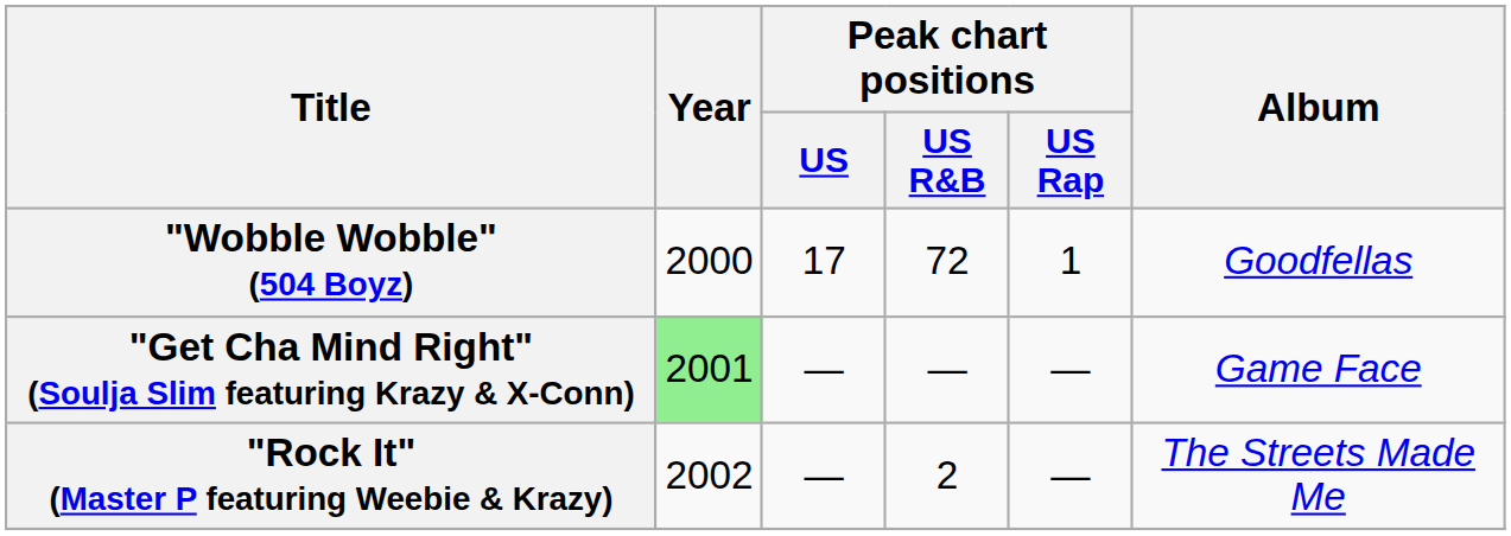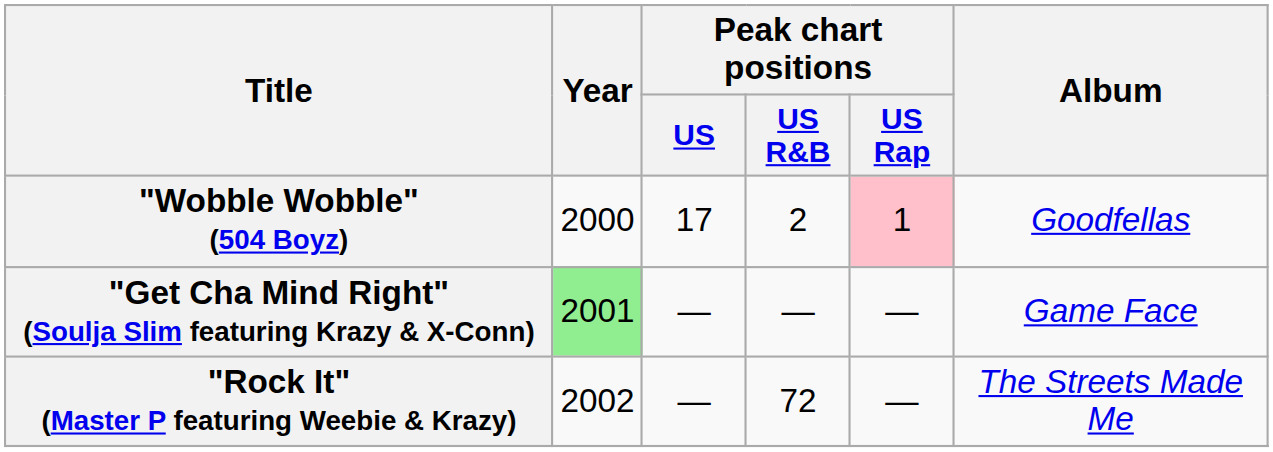 <table class="wikitable plainrowheaders" style="text-align:center;">
 <tr>
 <th scope="col" rowspan="2" style="width:16em;">Title</th>
 <th scope="col" rowspan="2">Year</th>
 <th scope="col" colspan="3">Peak chart positions</th>
 <th scope="col" rowspan="2">Album</th>
 </tr>
 <tr>
 <th style="width:3em; font-size:90%"><a href='#'>US</a></th>
 <th style="width:3em; font-size:90%"><a href='#'>US<br>R&B</a></th>
 <th style="width:3em; font-size:90%"><a href='#'>US<br>Rap</a></th>
 </tr>
 <tr>
 <th scope="row">"Wobble Wobble"<br><small>(<a href='#'>504 Boyz</a>)</small></th>
 <td>2000</td>
 <td>17</td>
-<td>72</td>
-<td>1</td>
+<td>2</td>
+<td style="background: pink;">1</td>
 <td><em><a href='#'>Goodfellas</a></em></td>
 </tr>
 <tr>
 <th scope="row">"Get Cha Mind Right"<br><small>(<a href='#'>Soulja Slim</a> featuring Krazy & X-Conn)</small></th>
 <td style="background: lightgreen;">2001</td>
 <td>—</td>
 <td>—</td>
 <td>—</td>
 <td><em><a href='#'>Game Face</a></em></td>
 </tr>
 <tr>
 <th scope="row">"Rock It"<br><small>(<a href='#'>Master P</a> featuring Weebie & Krazy)</small></th>
 <td>2002</td>
 <td>—</td>
-<td>2</td>
+<td>72</td>
 <td>—</td>
 <td><em><a href='#'>The Streets Made Me</a></em></td>
 </tr>
 <tr>
 </tr>
 </table>
